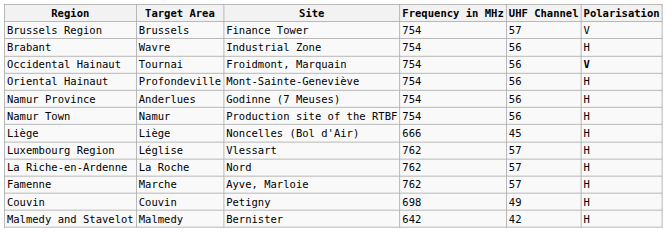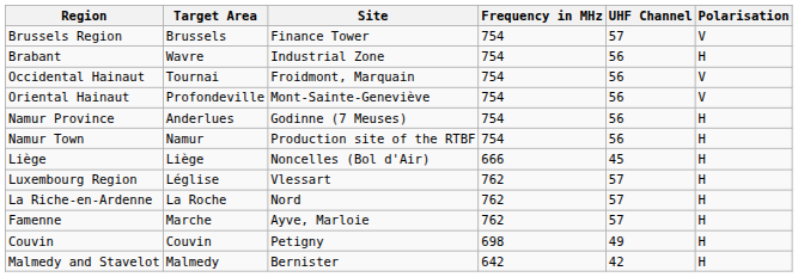 <table class="wikitable sortable">
 <tr>
 <th><strong>Region</strong></th>
 <th>Target Area</th>
 <th>Site</th>
 <th>Frequency in MHz</th>
 <th>UHF Channel</th>
 <th>Polarisation</th>
 </tr>
 <tr>
 <td>Brussels Region</td>
 <td>Brussels</td>
 <td>Finance Tower</td>
 <td>754</td>
 <td>57</td>
 <td>V</td>
 </tr>
 <tr>
 <td>Brabant</td>
 <td>Wavre</td>
 <td>Industrial Zone</td>
 <td>754</td>
 <td>56</td>
 <td>H</td>
 </tr>
 <tr>
 <td>Occidental Hainaut</td>
 <td>Tournai</td>
 <td>Froidmont, Marquain</td>
 <td>754</td>
 <td>56</td>
-<td><strong>V</strong></td>
+<td>V</td>
 </tr>
 <tr>
 <td>Oriental Hainaut</td>
 <td>Profondeville</td>
 <td>Mont-Sainte-Geneviève</td>
 <td>754</td>
 <td>56</td>
-<td>H</td>
+<td>V</td>
 </tr>
 <tr>
 <td>Namur Province</td>
 <td>Anderlues</td>
 <td>Godinne (7 Meuses)</td>
 <td>754</td>
 <td>56</td>
 <td>H</td>
 </tr>
 <tr>
 <td>Namur Town</td>
 <td>Namur</td>
 <td>Production site of the RTBF</td>
 <td>754</td>
 <td>56</td>
 <td>H</td>
 </tr>
 <tr>
 <td>Liège</td>
 <td>Liège</td>
 <td>Noncelles (Bol d'Air)</td>
 <td>666</td>
 <td>45</td>
 <td>H</td>
 </tr>
 <tr>
 <td>Luxembourg Region</td>
 <td>Léglise</td>
 <td>Vlessart</td>
 <td>762</td>
 <td>57</td>
 <td>H</td>
 </tr>
 <tr>
 <td>La Riche-en-Ardenne</td>
 <td>La Roche</td>
 <td>Nord</td>
 <td>762</td>
 <td>57</td>
 <td>H</td>
 </tr>
 <tr>
 <td>Famenne</td>
 <td>Marche</td>
 <td>Ayve, Marloie</td>
 <td>762</td>
 <td>57</td>
 <td>H</td>
 </tr>
 <tr>
 <td>Couvin</td>
 <td>Couvin</td>
 <td>Petigny</td>
 <td>698</td>
 <td>49</td>
 <td>H</td>
 </tr>
 <tr>
 <td>Malmedy and Stavelot</td>
 <td>Malmedy</td>
 <td>Bernister</td>
 <td>642</td>
 <td>42</td>
 <td>H</td>
 </tr>
 </table>
